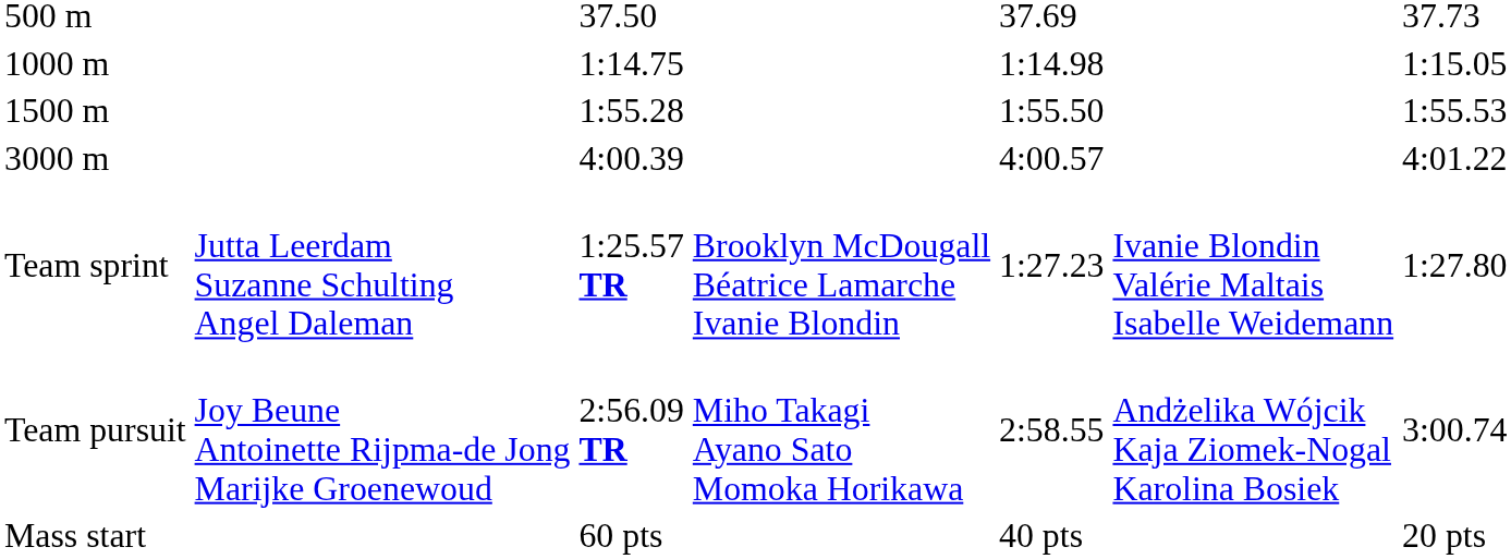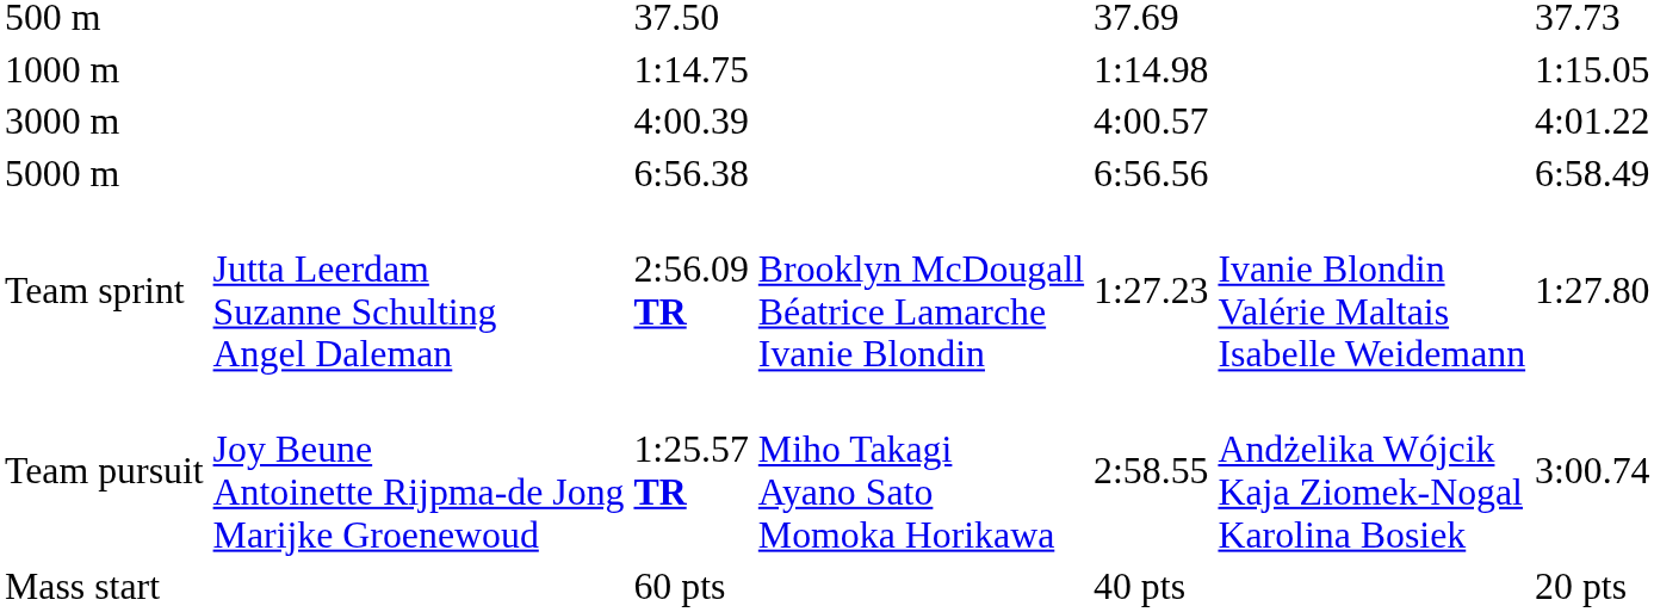 <table>
 <tr>
 <td>500 m<br></td>
 <td></td>
 <td>37.50</td>
 <td></td>
 <td>37.69</td>
 <td></td>
 <td>37.73</td>
 </tr>
 <tr>
 <td>1000 m<br></td>
 <td></td>
 <td>1:14.75</td>
 <td></td>
 <td>1:14.98</td>
 <td></td>
 <td>1:15.05</td>
 </tr>
 <tr>
-<td>1500 m<br></td>
-<td></td>
-<td>1:55.28</td>
-<td></td>
-<td>1:55.50</td>
-<td></td>
-<td>1:55.53</td>
-</tr>
-<tr>
 <td>3000 m<br></td>
 <td></td>
 <td>4:00.39</td>
 <td></td>
 <td>4:00.57</td>
 <td></td>
 <td>4:01.22</td>
 </tr>
 <tr>
+<td>5000 m<br></td>
+<td></td>
+<td>6:56.38</td>
+<td></td>
+<td>6:56.56</td>
+<td></td>
+<td>6:58.49</td>
+</tr>
+<tr>
 <td>Team sprint<br></td>
 <td><br><a href='#'>Jutta Leerdam</a><br><a href='#'>Suzanne Schulting</a><br><a href='#'>Angel Daleman</a></td>
-<td>1:25.57<br><strong><a href='#'>TR</a></strong></td>
+<td>2:56.09<br><strong><a href='#'>TR</a></strong></td>
 <td><br><a href='#'>Brooklyn McDougall</a><br><a href='#'>Béatrice Lamarche</a><br><a href='#'>Ivanie Blondin</a></td>
 <td>1:27.23</td>
 <td><br><a href='#'>Ivanie Blondin</a><br><a href='#'>Valérie Maltais</a><br><a href='#'>Isabelle Weidemann</a></td>
 <td>1:27.80</td>
 </tr>
 <tr>
 <td>Team pursuit<br></td>
 <td><br><a href='#'>Joy Beune</a><br><a href='#'>Antoinette Rijpma-de Jong</a><br><a href='#'>Marijke Groenewoud</a></td>
-<td>2:56.09<br><strong><a href='#'>TR</a></strong></td>
+<td>1:25.57<br><strong><a href='#'>TR</a></strong></td>
 <td><br><a href='#'>Miho Takagi</a><br><a href='#'>Ayano Sato</a><br><a href='#'>Momoka Horikawa</a></td>
 <td>2:58.55</td>
 <td><br><a href='#'>Andżelika Wójcik</a><br><a href='#'>Kaja Ziomek-Nogal</a><br><a href='#'>Karolina Bosiek</a></td>
 <td>3:00.74</td>
 </tr>
 <tr>
 <td>Mass start<br></td>
 <td></td>
 <td>60 pts</td>
 <td></td>
 <td>40 pts</td>
 <td></td>
 <td>20 pts</td>
 </tr>
 </table>
